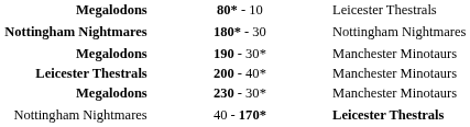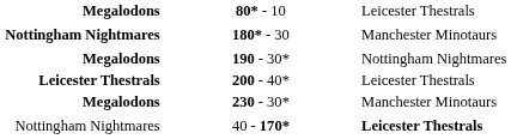 <table width="100%" cellspacing="1">
 <tr>
 <th width="20%"></th>
 <th width="12%"></th>
 <th width="20%"></th>
 <th></th>
 </tr>
 <tr style="font-size:90%">
 <td align="right"><strong>Megalodons</strong></td>
 <td align="center"><strong>80*</strong> - 10</td>
 <td>Leicester Thestrals</td>
 </tr>
 <tr>
 <td></td>
 </tr>
 <tr style="font-size:90%">
 <td align="right"><strong>Nottingham Nightmares</strong></td>
 <td align="center"><strong>180*</strong> - 30</td>
-<td>Nottingham Nightmares</td>
+<td>Manchester Minotaurs</td>
 </tr>
 <tr>
 <td></td>
 </tr>
 <tr style="font-size:90%">
 <td align="right"><strong>Megalodons</strong></td>
 <td align="center"><strong>190</strong> - 30*</td>
-<td>Manchester Minotaurs</td>
+<td>Nottingham Nightmares</td>
 </tr>
 <tr>
 </tr>
 <tr style="font-size:90%">
 <td align="right"><strong>Leicester Thestrals</strong></td>
 <td align="center"><strong>200</strong> - 40*</td>
-<td>Manchester Minotaurs</td>
+<td>Leicester Thestrals</td>
 </tr>
 <tr>
 </tr>
 <tr style="font-size:90%">
 <td align="right"><strong>Megalodons</strong></td>
 <td align="center"><strong>230</strong> - 30*</td>
 <td>Manchester Minotaurs</td>
 </tr>
 <tr>
 <td></td>
 </tr>
 <tr style="font-size:90%">
 <td align="right">Nottingham Nightmares</td>
 <td align="center">40 - <strong>170*</strong></td>
 <td><strong>Leicester Thestrals</strong></td>
 </tr>
 </table>
